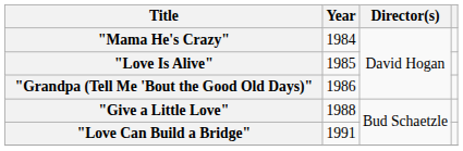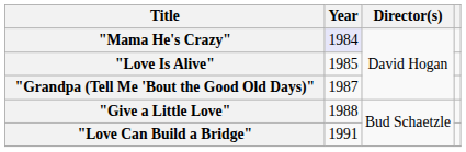 <table class="wikitable plainrowheaders" style="text-align:center;" border="1">
 <tr>
 <th scope="col" style="width:21em;">Title</th>
 <th scope="col">Year</th>
 <th scope="col">Director(s)</th>
 <th></th>
 </tr>
 <tr>
 <th scope="row">"Mama He's Crazy"</th>
-<td>1984</td>
+<td style="background: lavender;">1984</td>
 <td rowspan="3">David Hogan</td>
 <td></td>
 </tr>
 <tr>
 <th scope="row">"Love Is Alive"</th>
 <td>1985</td>
 <td></td>
 </tr>
 <tr>
 <th scope="row">"Grandpa (Tell Me 'Bout the Good Old Days)"</th>
-<td>1986</td>
+<td>1987</td>
 <td></td>
 </tr>
 <tr>
 <th scope="row">"Give a Little Love"</th>
 <td>1988</td>
 <td rowspan="2">Bud Schaetzle</td>
 <td></td>
 </tr>
 <tr>
 <th scope="row">"Love Can Build a Bridge"</th>
 <td>1991</td>
 <td></td>
 </tr>
 <tr>
 </tr>
 </table>
